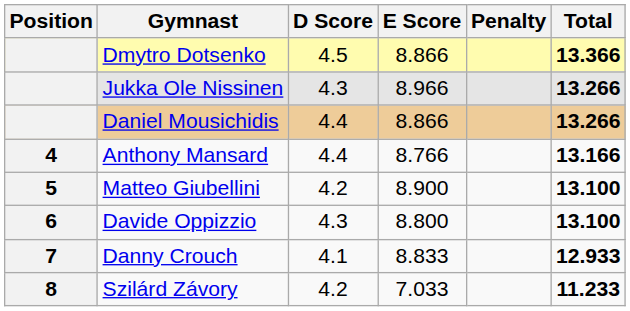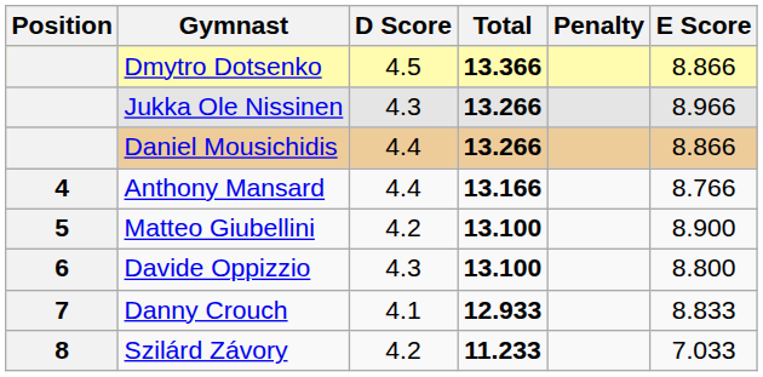 <table style="text-align:center;" class="wikitable sortable">
 <tr>
 <th>Position</th>
 <th>Gymnast</th>
 <th>D Score</th>
+<th>Total</th>
+<th>Penalty</th>
 <th>E Score</th>
-<th>Penalty</th>
-<th>Total</th>
 </tr>
 <tr style="background:#fffcaf;">
 <th scope="row" style="text-align:center"></th>
 <td style="text-align:left;"> <a href='#'>Dmytro Dotsenko</a></td>
 <td>4.5</td>
+<td><strong>13.366</strong></td>
+<td></td>
 <td>8.866</td>
-<td></td>
-<td><strong>13.366</strong></td>
 </tr>
 <tr style="background:#e5e5e5;">
 <th scope="row" style="text-align:center"></th>
 <td style="text-align:left;"> <a href='#'>Jukka Ole Nissinen</a></td>
 <td>4.3</td>
+<td><strong>13.266</strong></td>
+<td></td>
 <td>8.966</td>
-<td></td>
-<td><strong>13.266</strong></td>
 </tr>
 <tr style="background:#ec9;">
 <th scope="row" style="text-align:center"></th>
 <td style="text-align:left;"> <a href='#'>Daniel Mousichidis</a></td>
 <td>4.4</td>
+<td><strong>13.266</strong></td>
+<td></td>
 <td>8.866</td>
-<td></td>
-<td><strong>13.266</strong></td>
 </tr>
 <tr>
 <th>4</th>
 <td style="text-align:left;"> <a href='#'>Anthony Mansard</a></td>
 <td>4.4</td>
+<td><strong>13.166</strong></td>
+<td></td>
 <td>8.766</td>
-<td></td>
-<td><strong>13.166</strong></td>
 </tr>
 <tr>
 <th>5</th>
 <td style="text-align:left;"> <a href='#'>Matteo Giubellini</a></td>
 <td>4.2</td>
+<td><strong>13.100</strong></td>
+<td></td>
 <td>8.900</td>
-<td></td>
-<td><strong>13.100</strong></td>
 </tr>
 <tr>
 <th>6</th>
 <td style="text-align:left;"> <a href='#'>Davide Oppizzio</a></td>
 <td>4.3</td>
+<td><strong>13.100</strong></td>
+<td></td>
 <td>8.800</td>
-<td></td>
-<td><strong>13.100</strong></td>
 </tr>
 <tr>
 <th>7</th>
 <td style="text-align:left;"> <a href='#'>Danny Crouch</a></td>
 <td>4.1</td>
+<td><strong>12.933</strong></td>
+<td></td>
 <td>8.833</td>
-<td></td>
-<td><strong>12.933</strong></td>
 </tr>
 <tr>
 <th>8</th>
 <td style="text-align:left;"> <a href='#'>Szilárd Závory</a></td>
 <td>4.2</td>
+<td><strong>11.233</strong></td>
+<td></td>
 <td>7.033</td>
-<td></td>
-<td><strong>11.233</strong></td>
 </tr>
 </table>
